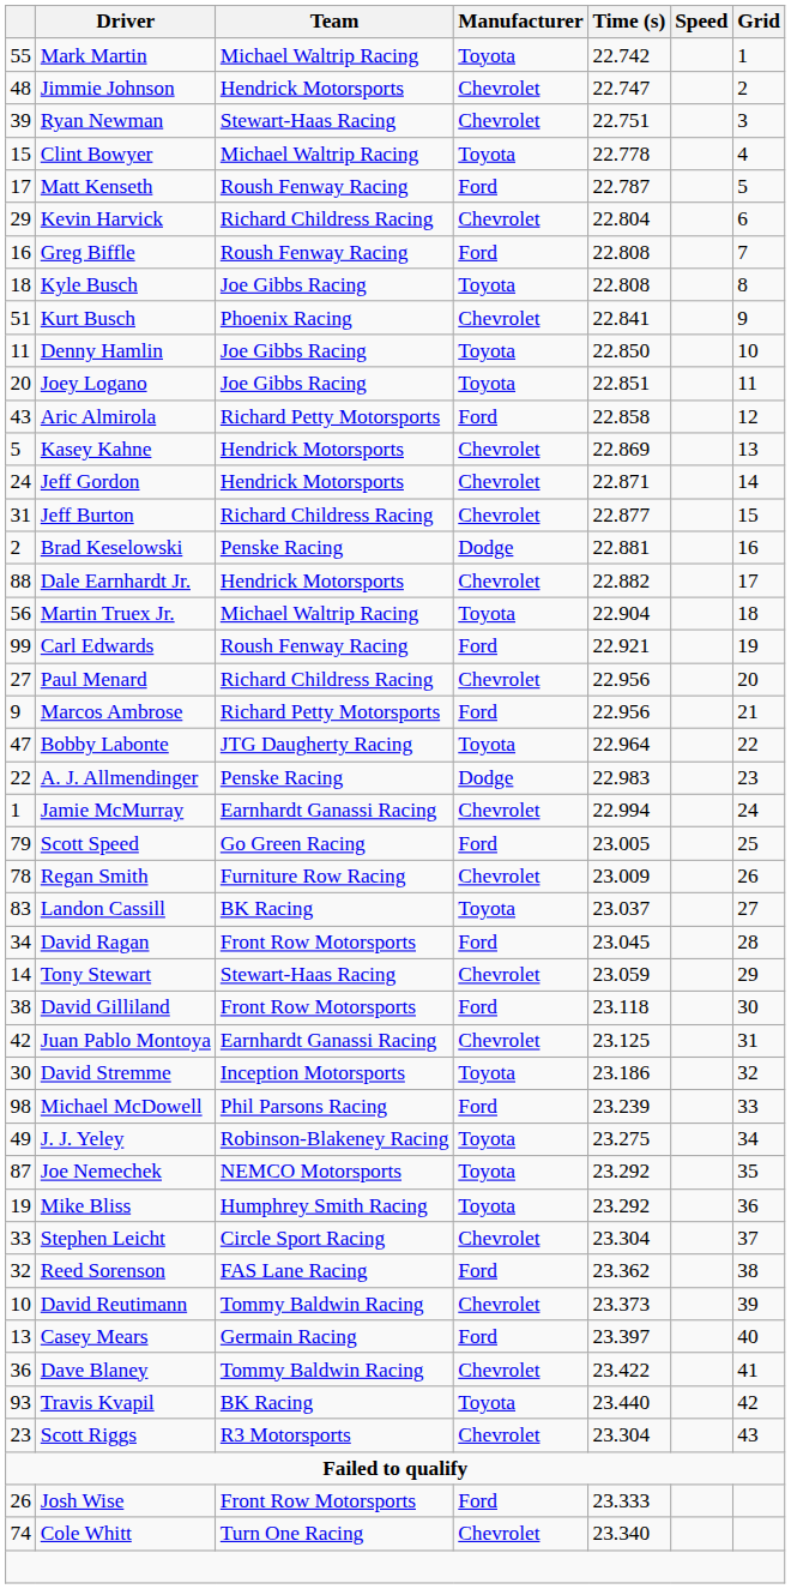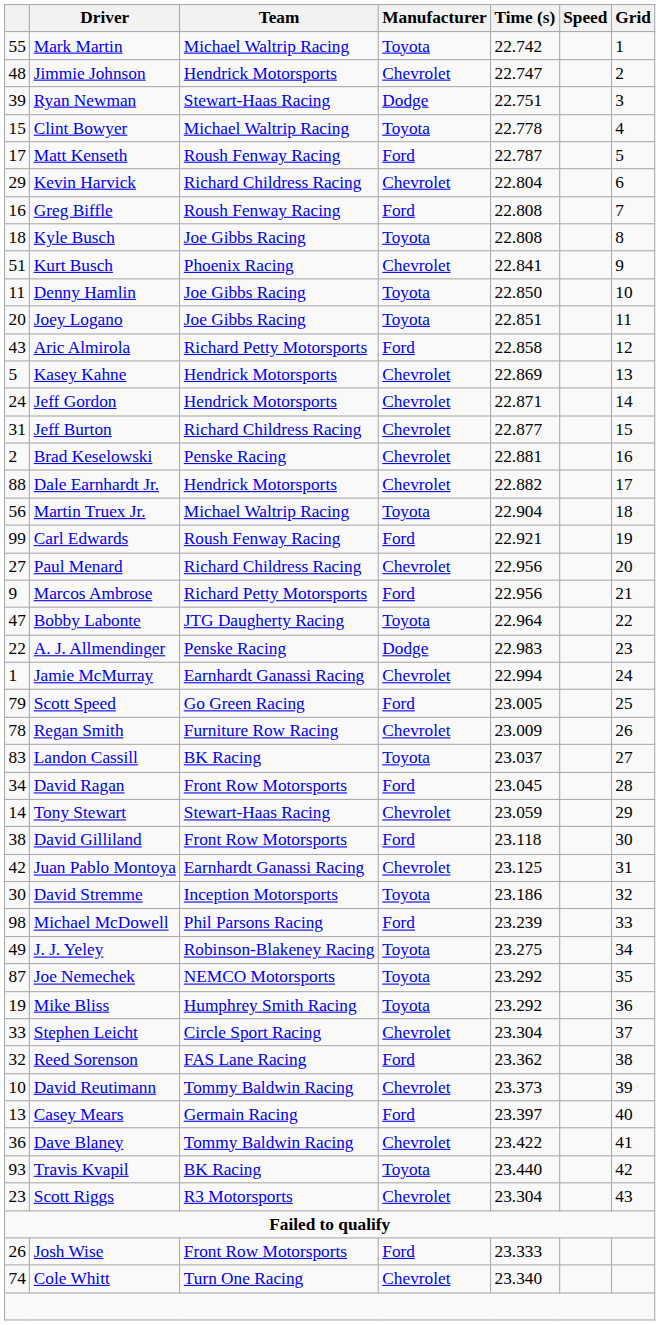 <table class="wikitable">
 <tr>
 <th></th>
 <th>Driver</th>
 <th>Team</th>
 <th>Manufacturer</th>
 <th>Time (s)</th>
 <th>Speed</th>
 <th>Grid</th>
 </tr>
 <tr>
 <td>55</td>
 <td><a href='#'>Mark Martin</a></td>
 <td><a href='#'>Michael Waltrip Racing</a></td>
 <td><a href='#'>Toyota</a></td>
 <td>22.742</td>
 <td></td>
 <td>1</td>
 </tr>
 <tr>
 <td>48</td>
 <td><a href='#'>Jimmie Johnson</a></td>
 <td><a href='#'>Hendrick Motorsports</a></td>
 <td><a href='#'>Chevrolet</a></td>
 <td>22.747</td>
 <td></td>
 <td>2</td>
 </tr>
 <tr>
 <td>39</td>
 <td><a href='#'>Ryan Newman</a></td>
 <td><a href='#'>Stewart-Haas Racing</a></td>
-<td><a href='#'>Chevrolet</a></td>
+<td><a href='#'>Dodge</a></td>
 <td>22.751</td>
 <td></td>
 <td>3</td>
 </tr>
 <tr>
 <td>15</td>
 <td><a href='#'>Clint Bowyer</a></td>
 <td><a href='#'>Michael Waltrip Racing</a></td>
 <td><a href='#'>Toyota</a></td>
 <td>22.778</td>
 <td></td>
 <td>4</td>
 </tr>
 <tr>
 <td>17</td>
 <td><a href='#'>Matt Kenseth</a></td>
 <td><a href='#'>Roush Fenway Racing</a></td>
 <td><a href='#'>Ford</a></td>
 <td>22.787</td>
 <td></td>
 <td>5</td>
 </tr>
 <tr>
 <td>29</td>
 <td><a href='#'>Kevin Harvick</a></td>
 <td><a href='#'>Richard Childress Racing</a></td>
 <td><a href='#'>Chevrolet</a></td>
 <td>22.804</td>
 <td></td>
 <td>6</td>
 </tr>
 <tr>
 <td>16</td>
 <td><a href='#'>Greg Biffle</a></td>
 <td><a href='#'>Roush Fenway Racing</a></td>
 <td><a href='#'>Ford</a></td>
 <td>22.808</td>
 <td></td>
 <td>7</td>
 </tr>
 <tr>
 <td>18</td>
 <td><a href='#'>Kyle Busch</a></td>
 <td><a href='#'>Joe Gibbs Racing</a></td>
 <td><a href='#'>Toyota</a></td>
 <td>22.808</td>
 <td></td>
 <td>8</td>
 </tr>
 <tr>
 <td>51</td>
 <td><a href='#'>Kurt Busch</a></td>
 <td><a href='#'>Phoenix Racing</a></td>
 <td><a href='#'>Chevrolet</a></td>
 <td>22.841</td>
 <td></td>
 <td>9</td>
 </tr>
 <tr>
 <td>11</td>
 <td><a href='#'>Denny Hamlin</a></td>
 <td><a href='#'>Joe Gibbs Racing</a></td>
 <td><a href='#'>Toyota</a></td>
 <td>22.850</td>
 <td></td>
 <td>10</td>
 </tr>
 <tr>
 <td>20</td>
 <td><a href='#'>Joey Logano</a></td>
 <td><a href='#'>Joe Gibbs Racing</a></td>
 <td><a href='#'>Toyota</a></td>
 <td>22.851</td>
 <td></td>
 <td>11</td>
 </tr>
 <tr>
 <td>43</td>
 <td><a href='#'>Aric Almirola</a></td>
 <td><a href='#'>Richard Petty Motorsports</a></td>
 <td><a href='#'>Ford</a></td>
 <td>22.858</td>
 <td></td>
 <td>12</td>
 </tr>
 <tr>
 <td>5</td>
 <td><a href='#'>Kasey Kahne</a></td>
 <td><a href='#'>Hendrick Motorsports</a></td>
 <td><a href='#'>Chevrolet</a></td>
 <td>22.869</td>
 <td></td>
 <td>13</td>
 </tr>
 <tr>
 <td>24</td>
 <td><a href='#'>Jeff Gordon</a></td>
 <td><a href='#'>Hendrick Motorsports</a></td>
 <td><a href='#'>Chevrolet</a></td>
 <td>22.871</td>
 <td></td>
 <td>14</td>
 </tr>
 <tr>
 <td>31</td>
 <td><a href='#'>Jeff Burton</a></td>
 <td><a href='#'>Richard Childress Racing</a></td>
 <td><a href='#'>Chevrolet</a></td>
 <td>22.877</td>
 <td></td>
 <td>15</td>
 </tr>
 <tr>
 <td>2</td>
 <td><a href='#'>Brad Keselowski</a></td>
 <td><a href='#'>Penske Racing</a></td>
-<td><a href='#'>Dodge</a></td>
+<td><a href='#'>Chevrolet</a></td>
 <td>22.881</td>
 <td></td>
 <td>16</td>
 </tr>
 <tr>
 <td>88</td>
 <td><a href='#'>Dale Earnhardt Jr.</a></td>
 <td><a href='#'>Hendrick Motorsports</a></td>
 <td><a href='#'>Chevrolet</a></td>
 <td>22.882</td>
 <td></td>
 <td>17</td>
 </tr>
 <tr>
 <td>56</td>
 <td><a href='#'>Martin Truex Jr.</a></td>
 <td><a href='#'>Michael Waltrip Racing</a></td>
 <td><a href='#'>Toyota</a></td>
 <td>22.904</td>
 <td></td>
 <td>18</td>
 </tr>
 <tr>
 <td>99</td>
 <td><a href='#'>Carl Edwards</a></td>
 <td><a href='#'>Roush Fenway Racing</a></td>
 <td><a href='#'>Ford</a></td>
 <td>22.921</td>
 <td></td>
 <td>19</td>
 </tr>
 <tr>
 <td>27</td>
 <td><a href='#'>Paul Menard</a></td>
 <td><a href='#'>Richard Childress Racing</a></td>
 <td><a href='#'>Chevrolet</a></td>
 <td>22.956</td>
 <td></td>
 <td>20</td>
 </tr>
 <tr>
 <td>9</td>
 <td><a href='#'>Marcos Ambrose</a></td>
 <td><a href='#'>Richard Petty Motorsports</a></td>
 <td><a href='#'>Ford</a></td>
 <td>22.956</td>
 <td></td>
 <td>21</td>
 </tr>
 <tr>
 <td>47</td>
 <td><a href='#'>Bobby Labonte</a></td>
 <td><a href='#'>JTG Daugherty Racing</a></td>
 <td><a href='#'>Toyota</a></td>
 <td>22.964</td>
 <td></td>
 <td>22</td>
 </tr>
 <tr>
 <td>22</td>
 <td><a href='#'>A. J. Allmendinger</a></td>
 <td><a href='#'>Penske Racing</a></td>
 <td><a href='#'>Dodge</a></td>
 <td>22.983</td>
 <td></td>
 <td>23</td>
 </tr>
 <tr>
 <td>1</td>
 <td><a href='#'>Jamie McMurray</a></td>
 <td><a href='#'>Earnhardt Ganassi Racing</a></td>
 <td><a href='#'>Chevrolet</a></td>
 <td>22.994</td>
 <td></td>
 <td>24</td>
 </tr>
 <tr>
 <td>79</td>
 <td><a href='#'>Scott Speed</a></td>
 <td><a href='#'>Go Green Racing</a></td>
 <td><a href='#'>Ford</a></td>
 <td>23.005</td>
 <td></td>
 <td>25</td>
 </tr>
 <tr>
 <td>78</td>
 <td><a href='#'>Regan Smith</a></td>
 <td><a href='#'>Furniture Row Racing</a></td>
 <td><a href='#'>Chevrolet</a></td>
 <td>23.009</td>
 <td></td>
 <td>26</td>
 </tr>
 <tr>
 <td>83</td>
 <td><a href='#'>Landon Cassill</a></td>
 <td><a href='#'>BK Racing</a></td>
 <td><a href='#'>Toyota</a></td>
 <td>23.037</td>
 <td></td>
 <td>27</td>
 </tr>
 <tr>
 <td>34</td>
 <td><a href='#'>David Ragan</a></td>
 <td><a href='#'>Front Row Motorsports</a></td>
 <td><a href='#'>Ford</a></td>
 <td>23.045</td>
 <td></td>
 <td>28</td>
 </tr>
 <tr>
 <td>14</td>
 <td><a href='#'>Tony Stewart</a></td>
 <td><a href='#'>Stewart-Haas Racing</a></td>
 <td><a href='#'>Chevrolet</a></td>
 <td>23.059</td>
 <td></td>
 <td>29</td>
 </tr>
 <tr>
 <td>38</td>
 <td><a href='#'>David Gilliland</a></td>
 <td><a href='#'>Front Row Motorsports</a></td>
 <td><a href='#'>Ford</a></td>
 <td>23.118</td>
 <td></td>
 <td>30</td>
 </tr>
 <tr>
 <td>42</td>
 <td><a href='#'>Juan Pablo Montoya</a></td>
 <td><a href='#'>Earnhardt Ganassi Racing</a></td>
 <td><a href='#'>Chevrolet</a></td>
 <td>23.125</td>
 <td></td>
 <td>31</td>
 </tr>
 <tr>
 <td>30</td>
 <td><a href='#'>David Stremme</a></td>
 <td><a href='#'>Inception Motorsports</a></td>
 <td><a href='#'>Toyota</a></td>
 <td>23.186</td>
 <td></td>
 <td>32</td>
 </tr>
 <tr>
 <td>98</td>
 <td><a href='#'>Michael McDowell</a></td>
 <td><a href='#'>Phil Parsons Racing</a></td>
 <td><a href='#'>Ford</a></td>
 <td>23.239</td>
 <td></td>
 <td>33</td>
 </tr>
 <tr>
 <td>49</td>
 <td><a href='#'>J. J. Yeley</a></td>
 <td><a href='#'>Robinson-Blakeney Racing</a></td>
 <td><a href='#'>Toyota</a></td>
 <td>23.275</td>
 <td></td>
 <td>34</td>
 </tr>
 <tr>
 <td>87</td>
 <td><a href='#'>Joe Nemechek</a></td>
 <td><a href='#'>NEMCO Motorsports</a></td>
 <td><a href='#'>Toyota</a></td>
 <td>23.292</td>
 <td></td>
 <td>35</td>
 </tr>
 <tr>
 <td>19</td>
 <td><a href='#'>Mike Bliss</a></td>
 <td><a href='#'>Humphrey Smith Racing</a></td>
 <td><a href='#'>Toyota</a></td>
 <td>23.292</td>
 <td></td>
 <td>36</td>
 </tr>
 <tr>
 <td>33</td>
 <td><a href='#'>Stephen Leicht</a></td>
 <td><a href='#'>Circle Sport Racing</a></td>
 <td><a href='#'>Chevrolet</a></td>
 <td>23.304</td>
 <td></td>
 <td>37</td>
 </tr>
 <tr>
 <td>32</td>
 <td><a href='#'>Reed Sorenson</a></td>
 <td><a href='#'>FAS Lane Racing</a></td>
 <td><a href='#'>Ford</a></td>
 <td>23.362</td>
 <td></td>
 <td>38</td>
 </tr>
 <tr>
 <td>10</td>
 <td><a href='#'>David Reutimann</a></td>
 <td><a href='#'>Tommy Baldwin Racing</a></td>
 <td><a href='#'>Chevrolet</a></td>
 <td>23.373</td>
 <td></td>
 <td>39</td>
 </tr>
 <tr>
 <td>13</td>
 <td><a href='#'>Casey Mears</a></td>
 <td><a href='#'>Germain Racing</a></td>
 <td><a href='#'>Ford</a></td>
 <td>23.397</td>
 <td></td>
 <td>40</td>
 </tr>
 <tr>
 <td>36</td>
 <td><a href='#'>Dave Blaney</a></td>
 <td><a href='#'>Tommy Baldwin Racing</a></td>
 <td><a href='#'>Chevrolet</a></td>
 <td>23.422</td>
 <td></td>
 <td>41</td>
 </tr>
 <tr>
 <td>93</td>
 <td><a href='#'>Travis Kvapil</a></td>
 <td><a href='#'>BK Racing</a></td>
 <td><a href='#'>Toyota</a></td>
 <td>23.440</td>
 <td></td>
 <td>42</td>
 </tr>
 <tr>
 <td>23</td>
 <td><a href='#'>Scott Riggs</a></td>
 <td><a href='#'>R3 Motorsports</a></td>
 <td><a href='#'>Chevrolet</a></td>
 <td>23.304</td>
 <td></td>
 <td>43</td>
 </tr>
 <tr>
 <td colspan="7" style="text-align:center;"><strong>Failed to qualify</strong></td>
 </tr>
 <tr>
 <td>26</td>
 <td><a href='#'>Josh Wise</a></td>
 <td><a href='#'>Front Row Motorsports</a></td>
 <td><a href='#'>Ford</a></td>
 <td>23.333</td>
 <td></td>
 <td></td>
 </tr>
 <tr>
 <td>74</td>
 <td><a href='#'>Cole Whitt</a></td>
 <td><a href='#'>Turn One Racing</a></td>
 <td><a href='#'>Chevrolet</a></td>
 <td>23.340</td>
 <td></td>
 <td></td>
 </tr>
 <tr>
 <td colspan="8"><br></td>
 </tr>
 </table>
